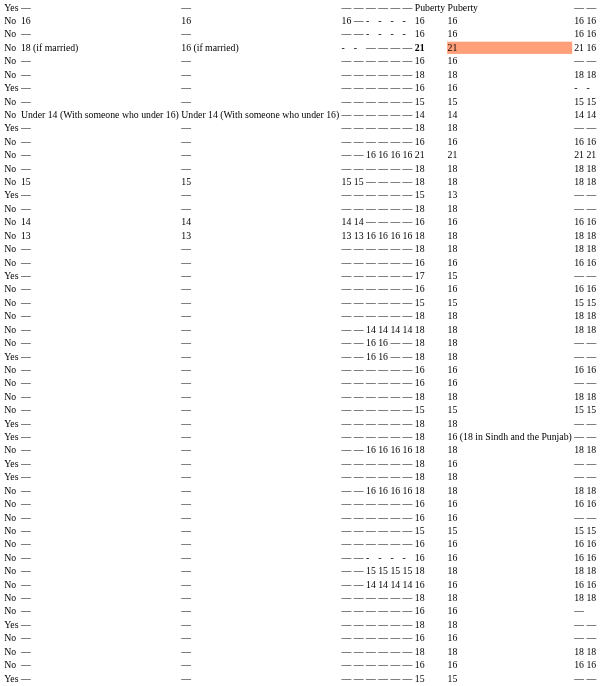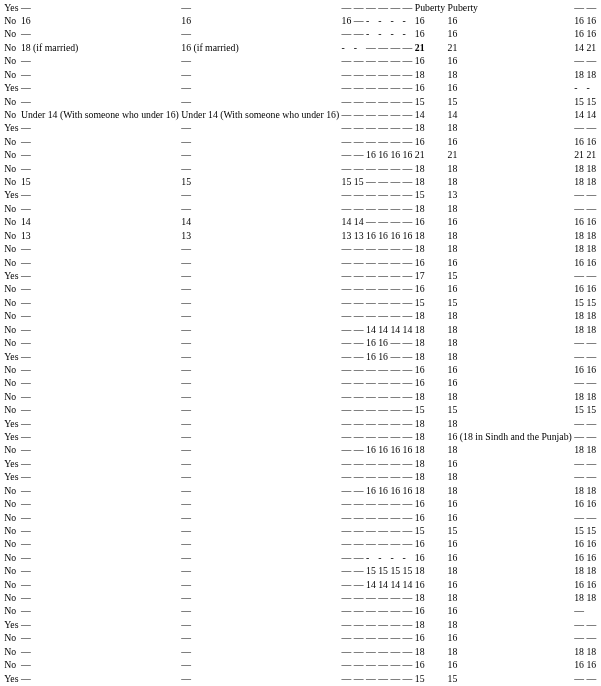 <table>
 <tr>
 </tr>
 <tr>
 <td></td>
 <td>Yes</td>
 <td>—</td>
 <td>—</td>
 <td>—</td>
 <td>—</td>
 <td>—</td>
 <td>—</td>
 <td>—</td>
 <td>—</td>
 <td>Puberty</td>
 <td>Puberty</td>
 <td>—</td>
 <td>—</td>
 <td> </td>
 </tr>
 <tr>
 <td></td>
 <td>No</td>
 <td>16</td>
 <td>16</td>
 <td>16</td>
 <td>—</td>
 <td>-</td>
 <td>-</td>
 <td>-</td>
 <td>-</td>
 <td>16</td>
 <td>16</td>
 <td>16</td>
 <td>16</td>
 <td> </td>
 </tr>
 <tr>
 <td></td>
 <td>No</td>
 <td>—</td>
 <td>—</td>
 <td>—</td>
 <td>—</td>
 <td>-</td>
 <td>-</td>
 <td>-</td>
 <td>-</td>
 <td>16</td>
 <td>16</td>
 <td>16</td>
 <td>16</td>
 <td> </td>
 </tr>
 <tr>
 <td></td>
 <td>No</td>
 <td>18 (if married)</td>
 <td>16 (if married)</td>
 <td>-</td>
 <td>-</td>
 <td>—</td>
 <td>—</td>
 <td>—</td>
 <td>—</td>
 <td><strong>21</strong></td>
-<td style="background: lightsalmon;">21</td>
 <td>21</td>
-<td>16</td>
+<td>14</td>
+<td>21</td>
 <td></td>
 </tr>
 <tr>
 <td></td>
 <td>No</td>
 <td>—</td>
 <td>—</td>
 <td>—</td>
 <td>—</td>
 <td>—</td>
 <td>—</td>
 <td>—</td>
 <td>—</td>
 <td>16</td>
 <td>16</td>
 <td>—</td>
 <td>—</td>
 <td></td>
 </tr>
 <tr>
 <td></td>
 <td>No</td>
 <td>—</td>
 <td>—</td>
 <td>—</td>
 <td>—</td>
 <td>—</td>
 <td>—</td>
 <td>—</td>
 <td>—</td>
 <td>18</td>
 <td>18</td>
 <td>18</td>
 <td>18</td>
 <td> </td>
 </tr>
 <tr>
 <td></td>
 <td>Yes</td>
 <td>—</td>
 <td>—</td>
 <td>—</td>
 <td>—</td>
 <td>—</td>
 <td>—</td>
 <td>—</td>
 <td>—</td>
 <td>16</td>
 <td>16</td>
 <td>-</td>
 <td>-</td>
 <td> </td>
 </tr>
 <tr>
 <td></td>
 <td>No</td>
 <td>—</td>
 <td>—</td>
 <td>—</td>
 <td>—</td>
 <td>—</td>
 <td>—</td>
 <td>—</td>
 <td>—</td>
 <td>15</td>
 <td>15</td>
 <td>15</td>
 <td>15</td>
 <td></td>
 </tr>
 <tr>
 <td></td>
 <td>No</td>
 <td>Under 14 (With someone who under 16)</td>
 <td>Under 14 (With someone who under 16)</td>
 <td>—</td>
 <td>—</td>
 <td>—</td>
 <td>—</td>
 <td>—</td>
 <td>—</td>
 <td>14</td>
 <td>14</td>
 <td>14</td>
 <td>14</td>
 <td></td>
 </tr>
 <tr>
 <td></td>
 <td>Yes</td>
 <td>—</td>
 <td>—</td>
 <td>—</td>
 <td>—</td>
 <td>—</td>
 <td>—</td>
 <td>—</td>
 <td>—</td>
 <td>18</td>
 <td>18</td>
 <td>—</td>
 <td>—</td>
 <td></td>
 </tr>
 <tr>
 <td></td>
 <td>No</td>
 <td>—</td>
 <td>—</td>
 <td>—</td>
 <td>—</td>
 <td>—</td>
 <td>—</td>
 <td>—</td>
 <td>—</td>
 <td>16</td>
 <td>16</td>
 <td>16</td>
 <td>16</td>
 <td> </td>
 </tr>
 <tr>
 <td></td>
 <td>No</td>
 <td>—</td>
 <td>—</td>
 <td>—</td>
 <td>—</td>
 <td>16</td>
 <td>16</td>
 <td>16</td>
 <td>16</td>
 <td>21</td>
 <td>21</td>
 <td>21</td>
 <td>21</td>
 <td></td>
 </tr>
 <tr>
 <td></td>
 <td>No</td>
 <td>—</td>
 <td>—</td>
 <td>—</td>
 <td>—</td>
 <td>—</td>
 <td>—</td>
 <td>—</td>
 <td>—</td>
 <td>18</td>
 <td>18</td>
 <td>18</td>
 <td>18</td>
 <td></td>
 </tr>
 <tr>
 <td></td>
 <td>No</td>
 <td>15</td>
 <td>15</td>
 <td>15</td>
 <td>15</td>
 <td>—</td>
 <td>—</td>
 <td>—</td>
 <td>—</td>
 <td>18</td>
 <td>18</td>
 <td>18</td>
 <td>18</td>
 <td> </td>
 </tr>
 <tr>
 <td></td>
 <td>Yes</td>
 <td>—</td>
 <td>—</td>
 <td>—</td>
 <td>—</td>
 <td>—</td>
 <td>—</td>
 <td>—</td>
 <td>—</td>
 <td>15</td>
 <td>13</td>
 <td>—</td>
 <td>—</td>
 <td></td>
 </tr>
 <tr>
 <td></td>
 <td>No</td>
 <td>—</td>
 <td>—</td>
 <td>—</td>
 <td>—</td>
 <td>—</td>
 <td>—</td>
 <td>—</td>
 <td>—</td>
 <td>18</td>
 <td>18</td>
 <td>—</td>
 <td>—</td>
 <td></td>
 </tr>
 <tr>
 <td></td>
 <td>No</td>
 <td>14</td>
 <td>14</td>
 <td>14</td>
 <td>14</td>
 <td>—</td>
 <td>—</td>
 <td>—</td>
 <td>—</td>
 <td>16</td>
 <td>16</td>
 <td>16</td>
 <td>16</td>
 <td></td>
 </tr>
 <tr>
 <td></td>
 <td>No</td>
 <td>13</td>
 <td>13</td>
 <td>13</td>
 <td>13</td>
 <td>16</td>
 <td>16</td>
 <td>16</td>
 <td>16</td>
 <td>18</td>
 <td>18</td>
 <td>18</td>
 <td>18</td>
 <td></td>
 </tr>
 <tr>
 <td></td>
 <td>No</td>
 <td>—</td>
 <td>—</td>
 <td>—</td>
 <td>—</td>
 <td>—</td>
 <td>—</td>
 <td>—</td>
 <td>—</td>
 <td>18</td>
 <td>18</td>
 <td>18</td>
 <td>18</td>
 <td> </td>
 </tr>
 <tr>
 <td></td>
 <td>No</td>
 <td>—</td>
 <td>—</td>
 <td>—</td>
 <td>—</td>
 <td>—</td>
 <td>—</td>
 <td>—</td>
 <td>—</td>
 <td>16</td>
 <td>16</td>
 <td>16</td>
 <td>16</td>
 <td> </td>
 </tr>
 <tr>
 <td></td>
 <td>Yes</td>
 <td>—</td>
 <td>—</td>
 <td>—</td>
 <td>—</td>
 <td>—</td>
 <td>—</td>
 <td>—</td>
 <td>—</td>
 <td>17</td>
 <td>15</td>
 <td>—</td>
 <td>—</td>
 <td> </td>
 </tr>
 <tr>
 <td></td>
 <td>No</td>
 <td>—</td>
 <td>—</td>
 <td>—</td>
 <td>—</td>
 <td>—</td>
 <td>—</td>
 <td>—</td>
 <td>—</td>
 <td>16</td>
 <td>16</td>
 <td>16</td>
 <td>16</td>
 <td> </td>
 </tr>
 <tr>
 <td></td>
 <td>No</td>
 <td>—</td>
 <td>—</td>
 <td>—</td>
 <td>—</td>
 <td>—</td>
 <td>—</td>
 <td>—</td>
 <td>—</td>
 <td>15</td>
 <td>15</td>
 <td>15</td>
 <td>15</td>
 <td></td>
 </tr>
 <tr>
 <td></td>
 <td>No</td>
 <td>—</td>
 <td>—</td>
 <td>—</td>
 <td>—</td>
 <td>—</td>
 <td>—</td>
 <td>—</td>
 <td>—</td>
 <td>18</td>
 <td>18</td>
 <td>18</td>
 <td>18</td>
 <td> </td>
 </tr>
 <tr>
 <td></td>
 <td>No</td>
 <td>—</td>
 <td>—</td>
 <td>—</td>
 <td>—</td>
 <td>14</td>
 <td>14</td>
 <td>14</td>
 <td>14</td>
 <td>18</td>
 <td>18</td>
 <td>18</td>
 <td>18</td>
 <td></td>
 </tr>
 <tr>
 <td></td>
 <td>No</td>
 <td>—</td>
 <td>—</td>
 <td>—</td>
 <td>—</td>
 <td>16</td>
 <td>16</td>
 <td>—</td>
 <td>—</td>
 <td>18</td>
 <td>18</td>
 <td>—</td>
 <td>—</td>
 <td></td>
 </tr>
 <tr>
 <td></td>
 <td>Yes</td>
 <td>—</td>
 <td>—</td>
 <td>—</td>
 <td>—</td>
 <td>16</td>
 <td>16</td>
 <td>—</td>
 <td>—</td>
 <td>18</td>
 <td>18</td>
 <td>—</td>
 <td>—</td>
 <td></td>
 </tr>
 <tr>
 <td></td>
 <td>No</td>
 <td>—</td>
 <td>—</td>
 <td>—</td>
 <td>—</td>
 <td>—</td>
 <td>—</td>
 <td>—</td>
 <td>—</td>
 <td>16</td>
 <td>16</td>
 <td>16</td>
 <td>16</td>
 <td></td>
 </tr>
 <tr>
 <td></td>
 <td>No</td>
 <td>—</td>
 <td>—</td>
 <td>—</td>
 <td>—</td>
 <td>—</td>
 <td>—</td>
 <td>—</td>
 <td>—</td>
 <td>16</td>
 <td>16</td>
 <td>—</td>
 <td>—</td>
 <td></td>
 </tr>
 <tr>
 <td></td>
 <td>No</td>
 <td>—</td>
 <td>—</td>
 <td>—</td>
 <td>—</td>
 <td>—</td>
 <td>—</td>
 <td>—</td>
 <td>—</td>
 <td>18</td>
 <td>18</td>
 <td>18</td>
 <td>18</td>
 <td></td>
 </tr>
 <tr>
 <td></td>
 <td>No</td>
 <td>—</td>
 <td>—</td>
 <td>—</td>
 <td>—</td>
 <td>—</td>
 <td>—</td>
 <td>—</td>
 <td>—</td>
 <td>15</td>
 <td>15</td>
 <td>15</td>
 <td>15</td>
 <td></td>
 </tr>
 <tr>
 <td></td>
 <td>Yes</td>
 <td>—</td>
 <td>—</td>
 <td>—</td>
 <td>—</td>
 <td>—</td>
 <td>—</td>
 <td>—</td>
 <td>—</td>
 <td>18</td>
 <td>18</td>
 <td>—</td>
 <td>—</td>
 <td> </td>
 </tr>
 <tr>
 <td></td>
 <td>Yes</td>
 <td>—</td>
 <td>—</td>
 <td>—</td>
 <td>—</td>
 <td>—</td>
 <td>—</td>
 <td>—</td>
 <td>—</td>
 <td>18</td>
 <td>16 (18 in Sindh and the Punjab)</td>
 <td>—</td>
 <td>—</td>
 <td></td>
 </tr>
 <tr>
 <td></td>
 <td>No</td>
 <td>—</td>
 <td>—</td>
 <td>—</td>
 <td>—</td>
 <td>16</td>
 <td>16</td>
 <td>16</td>
 <td>16</td>
 <td>18</td>
 <td>18</td>
 <td>18</td>
 <td>18</td>
 <td> </td>
 </tr>
 <tr>
 <td></td>
 <td>Yes</td>
 <td>—</td>
 <td>—</td>
 <td>—</td>
 <td>—</td>
 <td>—</td>
 <td>—</td>
 <td>—</td>
 <td>—</td>
 <td>18</td>
 <td>16</td>
 <td>—</td>
 <td>—</td>
 <td> </td>
 </tr>
 <tr>
 <td></td>
 <td>Yes</td>
 <td>—</td>
 <td>—</td>
 <td>—</td>
 <td>—</td>
 <td>—</td>
 <td>—</td>
 <td>—</td>
 <td>—</td>
 <td>18</td>
 <td>18</td>
 <td>—</td>
 <td>—</td>
 <td></td>
 </tr>
 <tr>
 <td></td>
 <td>No</td>
 <td>—</td>
 <td>—</td>
 <td>—</td>
 <td>—</td>
 <td>16</td>
 <td>16</td>
 <td>16</td>
 <td>16</td>
 <td>18</td>
 <td>18</td>
 <td>18</td>
 <td>18</td>
 <td></td>
 </tr>
 <tr>
 <td></td>
 <td>No</td>
 <td>—</td>
 <td>—</td>
 <td>—</td>
 <td>—</td>
 <td>—</td>
 <td>—</td>
 <td>—</td>
 <td>—</td>
 <td>16</td>
 <td>16</td>
 <td>16</td>
 <td>16</td>
 <td> </td>
 </tr>
 <tr>
 <td></td>
 <td>No</td>
 <td>—</td>
 <td>—</td>
 <td>—</td>
 <td>—</td>
 <td>—</td>
 <td>—</td>
 <td>—</td>
 <td>—</td>
 <td>16</td>
 <td>16</td>
 <td>—</td>
 <td>—</td>
 <td></td>
 </tr>
 <tr>
 <td></td>
 <td>No</td>
 <td>—</td>
 <td>—</td>
 <td>—</td>
 <td>—</td>
 <td>—</td>
 <td>—</td>
 <td>—</td>
 <td>—</td>
 <td>15</td>
 <td>15</td>
 <td>15</td>
 <td>15</td>
 <td> </td>
 </tr>
 <tr>
 <td></td>
 <td>No</td>
 <td>—</td>
 <td>—</td>
 <td>—</td>
 <td>—</td>
 <td>—</td>
 <td>—</td>
 <td>—</td>
 <td>—</td>
 <td>16</td>
 <td>16</td>
 <td>16</td>
 <td>16</td>
 <td> </td>
 </tr>
 <tr>
 <td></td>
 <td>No</td>
 <td>—</td>
 <td>—</td>
 <td>—</td>
 <td>—</td>
 <td>-</td>
 <td>-</td>
 <td>-</td>
 <td>-</td>
 <td>16</td>
 <td>16</td>
 <td>16</td>
 <td>16</td>
 <td> </td>
 </tr>
 <tr>
 <td></td>
 <td>No</td>
 <td>—</td>
 <td>—</td>
 <td>—</td>
 <td>—</td>
 <td>15</td>
 <td>15</td>
 <td>15</td>
 <td>15</td>
 <td>18</td>
 <td>18</td>
 <td>18</td>
 <td>18</td>
 <td></td>
 </tr>
 <tr>
 <td align=left></td>
 <td>No</td>
 <td>—</td>
 <td>—</td>
 <td>—</td>
 <td>—</td>
 <td>14</td>
 <td>14</td>
 <td>14</td>
 <td>14</td>
 <td>16</td>
 <td>16</td>
 <td>16</td>
 <td>16</td>
 <td> </td>
 </tr>
 <tr>
 <td></td>
 <td>No</td>
 <td>—</td>
 <td>—</td>
 <td>—</td>
 <td>—</td>
 <td>—</td>
 <td>—</td>
 <td>—</td>
 <td>—</td>
 <td>18</td>
 <td>18</td>
 <td>18</td>
 <td>18</td>
 <td> </td>
 </tr>
 <tr>
 <td></td>
 <td>No</td>
 <td>—</td>
 <td>—</td>
 <td>—</td>
 <td>—</td>
 <td>—</td>
 <td>—</td>
 <td>—</td>
 <td>—</td>
 <td>16</td>
 <td>16</td>
 <td —>—</td>
 <td> </td>
 </tr>
 <tr>
 <td></td>
 <td>Yes</td>
 <td>—</td>
 <td>—</td>
 <td>—</td>
 <td>—</td>
 <td>—</td>
 <td>—</td>
 <td>—</td>
 <td>—</td>
 <td>18</td>
 <td>18</td>
 <td>—</td>
 <td>—</td>
 <td> </td>
 </tr>
 <tr>
 <td></td>
 <td>No</td>
 <td>—</td>
 <td>—</td>
 <td>—</td>
 <td>—</td>
 <td>—</td>
 <td>—</td>
 <td>—</td>
 <td>—</td>
 <td>16</td>
 <td>16</td>
 <td>—</td>
 <td>—</td>
 <td></td>
 </tr>
 <tr>
 <td></td>
 <td>No</td>
 <td>—</td>
 <td>—</td>
 <td>—</td>
 <td>—</td>
 <td>—</td>
 <td>—</td>
 <td>—</td>
 <td>—</td>
 <td>18</td>
 <td>18</td>
 <td>18</td>
 <td>18</td>
 <td></td>
 </tr>
 <tr>
 <td></td>
 <td>No</td>
 <td>—</td>
 <td>—</td>
 <td>—</td>
 <td>—</td>
 <td>—</td>
 <td>—</td>
 <td>—</td>
 <td>—</td>
 <td>16</td>
 <td>16</td>
 <td>16</td>
 <td>16</td>
 <td></td>
 </tr>
 <tr>
 <td></td>
 <td>Yes</td>
 <td>—</td>
 <td>—</td>
 <td>—</td>
 <td>—</td>
 <td>—</td>
 <td>—</td>
 <td>—</td>
 <td>—</td>
 <td>15</td>
 <td>15</td>
 <td>—</td>
 <td>—</td>
 <td><br></td>
 </tr>
 </table>
